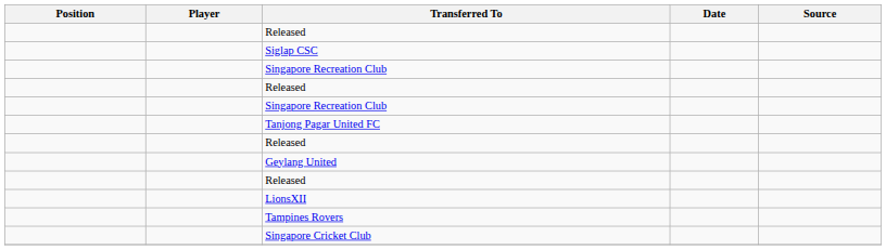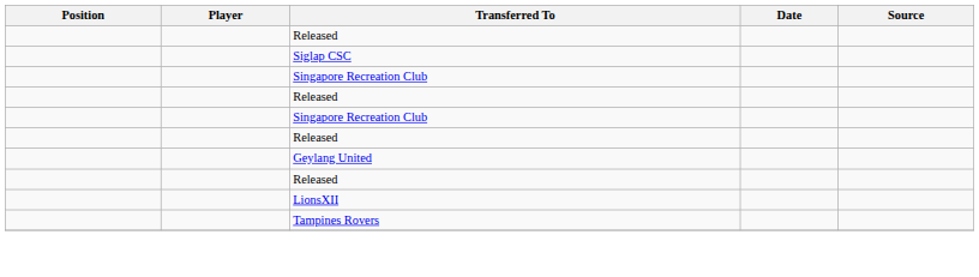 <table class="wikitable sortable" style="width:75%; text-align:center; font-size:95%; text-align:left;">
 <tr>
 <th>Position</th>
 <th>Player</th>
 <th>Transferred To</th>
 <th>Date</th>
 <th>Source</th>
 </tr>
 <tr>
 <td></td>
 <td></td>
 <td>Released</td>
 <td></td>
 <td></td>
 </tr>
 <tr>
 <td></td>
 <td></td>
 <td> <a href='#'>Siglap CSC</a></td>
 <td></td>
 <td></td>
 </tr>
 <tr>
 <td></td>
 <td></td>
 <td> <a href='#'>Singapore Recreation Club</a></td>
 <td></td>
 <td></td>
 </tr>
 <tr>
 <td></td>
 <td></td>
 <td>Released</td>
 <td></td>
 <td></td>
 </tr>
 <tr>
 <td></td>
 <td></td>
 <td> <a href='#'>Singapore Recreation Club</a></td>
 <td></td>
 <td></td>
 </tr>
 <tr>
 <td></td>
 <td></td>
-<td> <a href='#'>Tanjong Pagar United FC</a></td>
-<td></td>
-<td></td>
-</tr>
-<tr>
-<td></td>
-<td></td>
 <td>Released</td>
 <td></td>
 <td></td>
 </tr>
 <tr>
 <td></td>
 <td></td>
 <td> <a href='#'>Geylang United</a></td>
 <td></td>
 <td></td>
 </tr>
 <tr>
 <td></td>
 <td></td>
 <td>Released</td>
 <td></td>
 <td></td>
 </tr>
 <tr>
 <td></td>
 <td></td>
 <td> <a href='#'>LionsXII</a></td>
 <td></td>
 <td></td>
 </tr>
 <tr>
 <td></td>
 <td></td>
 <td> <a href='#'>Tampines Rovers</a></td>
 <td></td>
 <td></td>
 </tr>
 <tr>
-<td></td>
-<td></td>
-<td> <a href='#'>Singapore Cricket Club</a></td>
-<td></td>
-<td></td>
-</tr>
-<tr>
 </tr>
 </table>
